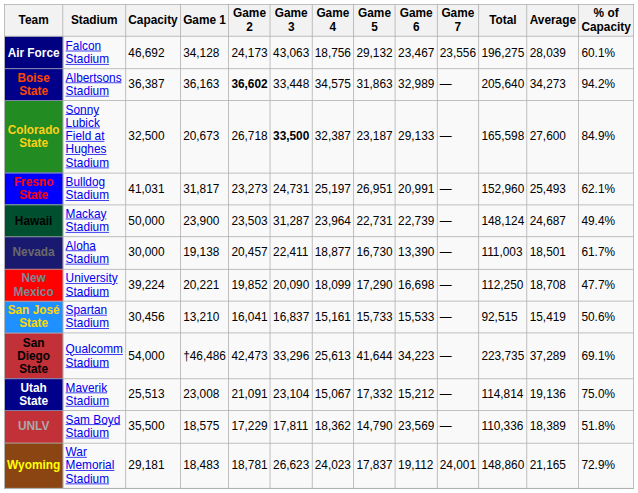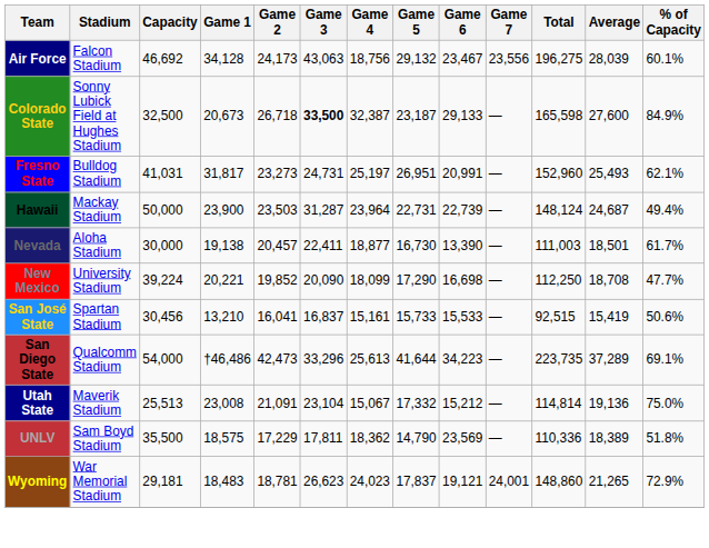 <table class="wikitable sortable">
 <tr>
 <th>Team</th>
 <th>Stadium</th>
 <th>Capacity</th>
 <th>Game 1</th>
 <th>Game 2</th>
 <th>Game 3</th>
 <th>Game 4</th>
 <th>Game 5</th>
 <th>Game 6</th>
 <th>Game 7</th>
 <th>Total</th>
 <th>Average</th>
 <th>% of Capacity</th>
 </tr>
 <tr>
 <th style="background:#000080; color:#FFFFFF;">Air Force</th>
 <td><a href='#'>Falcon Stadium</a></td>
 <td>46,692</td>
 <td>34,128</td>
 <td>24,173</td>
 <td>43,063</td>
 <td>18,756</td>
 <td>29,132</td>
 <td>23,467</td>
 <td>23,556</td>
 <td>196,275</td>
 <td>28,039</td>
 <td>60.1%</td>
-</tr>
-<tr>
-<th style="background:#00008B; color:#FF4500;">Boise State</th>
-<td><a href='#'>Albertsons Stadium</a></td>
-<td>36,387</td>
-<td>36,163</td>
-<td><strong>36,602</strong></td>
-<td>33,448</td>
-<td>34,575</td>
-<td>31,863</td>
-<td>32,989</td>
-<td>—</td>
-<td>205,640</td>
-<td>34,273</td>
-<td>94.2%</td>
 </tr>
 <tr>
 <th style="background:#228B22; color:#FCD116;">Colorado State</th>
 <td><a href='#'>Sonny Lubick Field at Hughes Stadium</a></td>
 <td>32,500</td>
 <td>20,673</td>
 <td>26,718</td>
 <td><strong>33,500</strong></td>
 <td>32,387</td>
 <td>23,187</td>
 <td>29,133</td>
 <td>—</td>
 <td>165,598</td>
 <td>27,600</td>
 <td>84.9%</td>
 </tr>
 <tr>
 <th style="background:#0000FF; color:#FF0000;">Fresno State</th>
 <td><a href='#'>Bulldog Stadium</a></td>
 <td>41,031</td>
 <td>31,817</td>
 <td>23,273</td>
 <td>24,731</td>
 <td>25,197</td>
 <td>26,951</td>
 <td>20,991</td>
 <td>—</td>
 <td>152,960</td>
 <td>25,493</td>
 <td>62.1%</td>
 </tr>
 <tr>
 <th style="background:#005030; color:#000000;">Hawaii</th>
 <td><a href='#'>Mackay Stadium</a></td>
 <td>50,000</td>
 <td>23,900</td>
 <td>23,503</td>
 <td>31,287</td>
 <td>23,964</td>
 <td>22,731</td>
 <td>22,739</td>
 <td>—</td>
 <td>148,124</td>
 <td>24,687</td>
 <td>49.4%</td>
 </tr>
 <tr>
 <th style="background:#191970; color:#696969;">Nevada</th>
 <td><a href='#'>Aloha Stadium</a></td>
 <td>30,000</td>
 <td>19,138</td>
 <td>20,457</td>
 <td>22,411</td>
 <td>18,877</td>
 <td>16,730</td>
 <td>13,390</td>
 <td>—</td>
 <td>111,003</td>
 <td>18,501</td>
 <td>61.7%</td>
 </tr>
 <tr>
 <th style="background:#FF0000; color:#778899;">New Mexico</th>
 <td><a href='#'>University Stadium</a></td>
 <td>39,224</td>
 <td>20,221</td>
 <td>19,852</td>
 <td>20,090</td>
 <td>18,099</td>
 <td>17,290</td>
 <td>16,698</td>
 <td>—</td>
 <td>112,250</td>
 <td>18,708</td>
 <td>47.7%</td>
 </tr>
 <tr>
 <th style="background:#1E90FF; color:#FFD700;">San José State</th>
 <td><a href='#'>Spartan Stadium</a></td>
 <td>30,456</td>
 <td>13,210</td>
 <td>16,041</td>
 <td>16,837</td>
 <td>15,161</td>
 <td>15,733</td>
 <td>15,533</td>
 <td>—</td>
 <td>92,515</td>
 <td>15,419</td>
 <td>50.6%</td>
 </tr>
 <tr>
 <th style="background:#C23038; color:#000000;">San Diego State</th>
 <td><a href='#'>Qualcomm Stadium</a></td>
 <td>54,000</td>
 <td>†46,486</td>
 <td>42,473</td>
 <td>33,296</td>
 <td>25,613</td>
 <td>41,644</td>
 <td>34,223</td>
 <td>—</td>
 <td>223,735</td>
 <td>37,289</td>
 <td>69.1%</td>
 </tr>
 <tr>
 <th style="background:#00008B; color:#FFFFFF;">Utah State</th>
 <td><a href='#'>Maverik Stadium</a></td>
 <td>25,513</td>
 <td>23,008</td>
 <td>21,091</td>
 <td>23,104</td>
 <td>15,067</td>
 <td>17,332</td>
 <td>15,212</td>
 <td>—</td>
 <td>114,814</td>
 <td>19,136</td>
 <td>75.0%</td>
 </tr>
 <tr>
 <th style="background:#C23038; color:#A9A9A9;">UNLV</th>
 <td><a href='#'>Sam Boyd Stadium</a></td>
 <td>35,500</td>
 <td>18,575</td>
 <td>17,229</td>
 <td>17,811</td>
 <td>18,362</td>
 <td>14,790</td>
 <td>23,569</td>
 <td>—</td>
 <td>110,336</td>
 <td>18,389</td>
 <td>51.8%</td>
 </tr>
 <tr>
 <th style="background:#8B4513; color:#FFFF00;">Wyoming</th>
 <td><a href='#'>War Memorial Stadium</a></td>
 <td>29,181</td>
 <td>18,483</td>
 <td>18,781</td>
 <td>26,623</td>
 <td>24,023</td>
 <td>17,837</td>
-<td>19,112</td>
+<td>19,121</td>
 <td>24,001</td>
 <td>148,860</td>
-<td>21,165</td>
+<td>21,265</td>
 <td>72.9%</td>
 </tr>
 <tr>
 </tr>
 </table>
